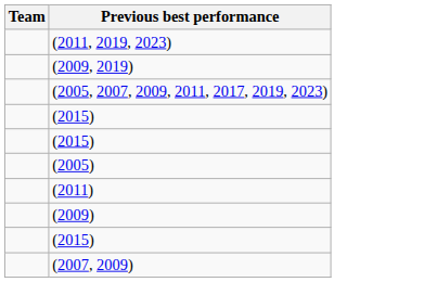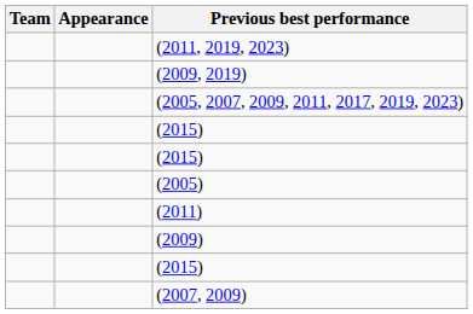 <table class="wikitable sortable" style="text-align:left;">
 <tr>
 <th>Team</th>
+<th data-sort-type="number">Appearance</th>
 <th>Previous best performance</th>
 </tr>
 <tr>
+<td></td>
 <td></td>
 <td> (<a href='#'>2011</a>, <a href='#'>2019</a>, <a href='#'>2023</a>)</td>
 </tr>
 <tr>
 <td></td>
+<td></td>
 <td> (<a href='#'>2009</a>, <a href='#'>2019</a>)</td>
 </tr>
 <tr>
+<td></td>
 <td></td>
 <td> (<a href='#'>2005</a>, <a href='#'>2007</a>, <a href='#'>2009</a>, <a href='#'>2011</a>, <a href='#'>2017</a>, <a href='#'>2019</a>, <a href='#'>2023</a>)</td>
 </tr>
 <tr>
 <td></td>
-<td> (<a href='#'>2015</a>)</td>
-</tr>
-<tr>
 <td></td>
 <td> (<a href='#'>2015</a>)</td>
 </tr>
 <tr>
 <td></td>
+<td></td>
+<td> (<a href='#'>2015</a>)</td>
+</tr>
+<tr>
+<td></td>
+<td></td>
 <td> (<a href='#'>2005</a>)</td>
 </tr>
 <tr>
+<td></td>
 <td></td>
 <td> (<a href='#'>2011</a>)</td>
 </tr>
 <tr>
 <td></td>
+<td></td>
 <td> (<a href='#'>2009</a>)</td>
 </tr>
 <tr>
+<td></td>
 <td></td>
 <td> (<a href='#'>2015</a>)</td>
 </tr>
 <tr>
 <td></td>
+<td></td>
 <td> (<a href='#'>2007</a>, <a href='#'>2009</a>)</td>
 </tr>
 </table>
